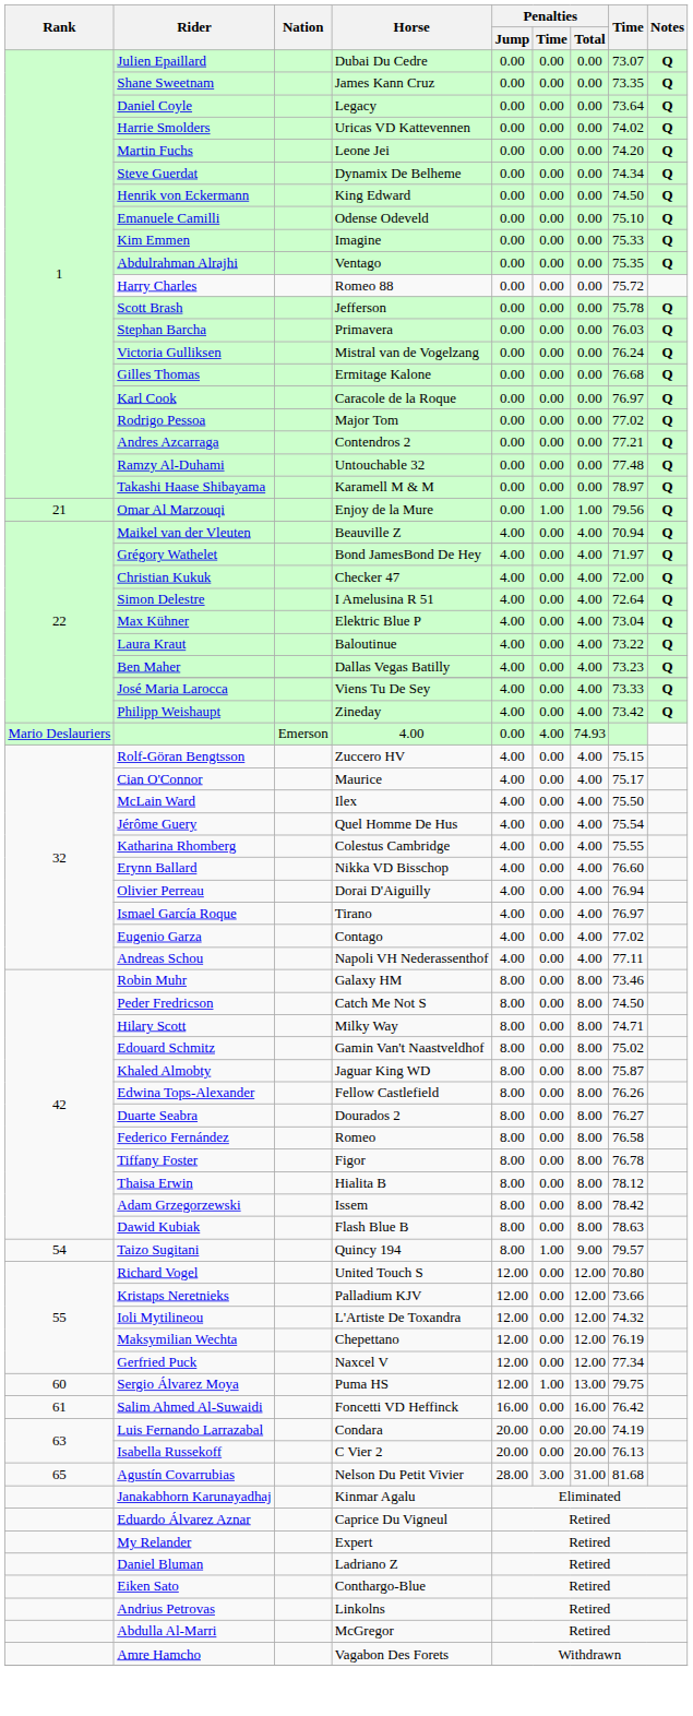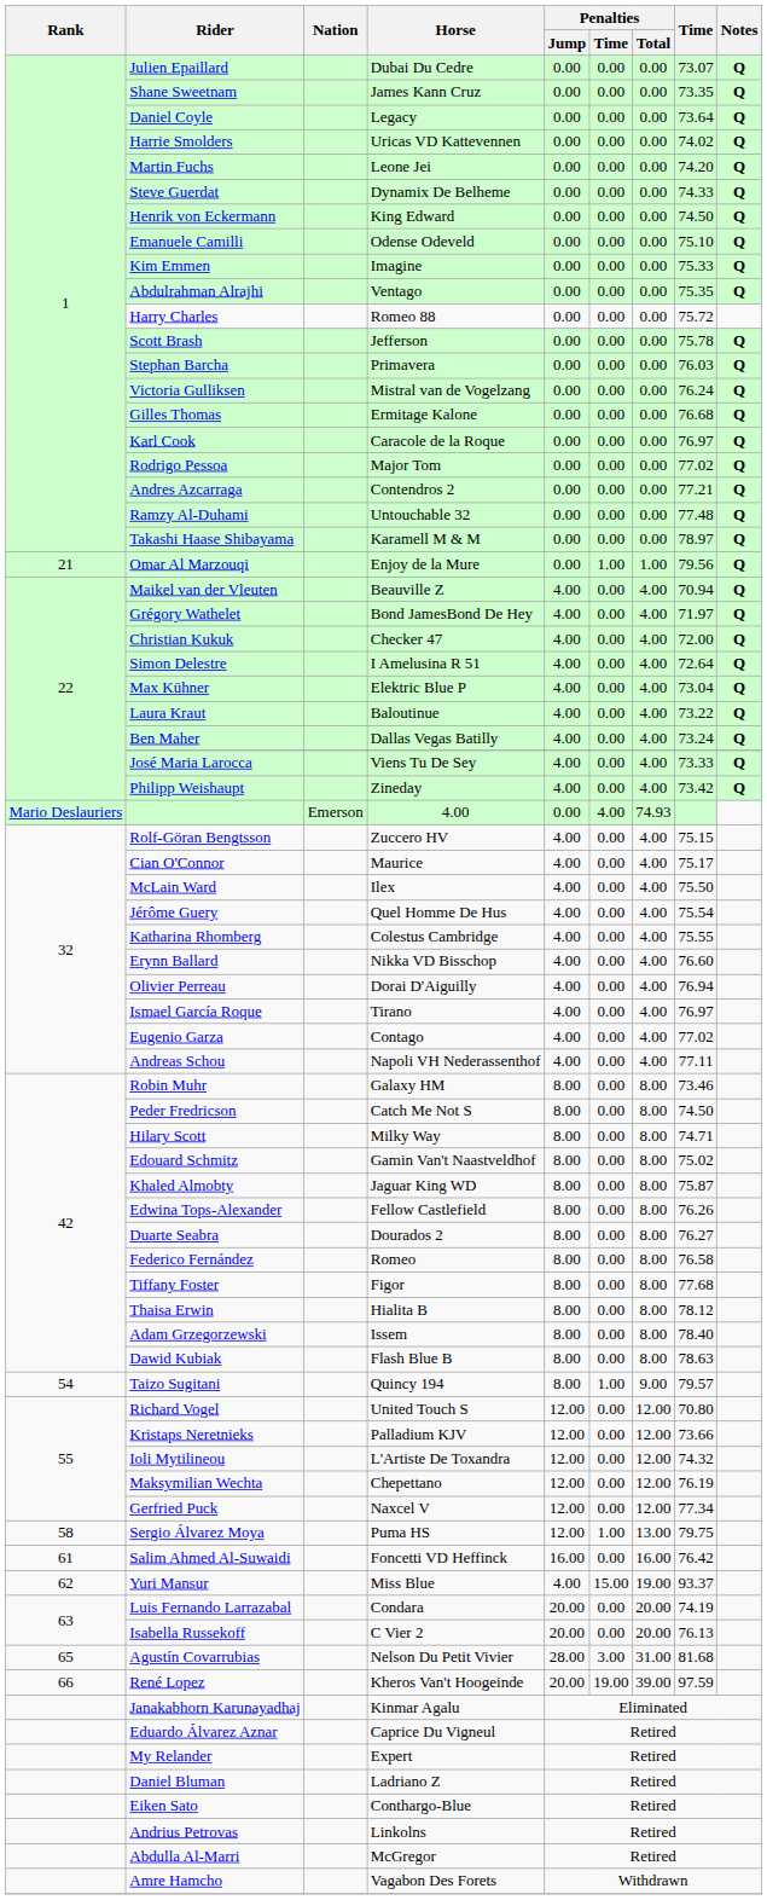 <table class="wikitable sortable" style="text-align:center">
 <tr>
 <th rowspan="2">Rank</th>
 <th rowspan="2">Rider</th>
 <th rowspan="2">Nation</th>
 <th rowspan="2">Horse</th>
 <th colspan=3>Penalties</th>
 <th rowspan="2">Time</th>
 <th rowspan=2>Notes</th>
 </tr>
 <tr>
 <th>Jump</th>
 <th>Time</th>
 <th>Total</th>
 </tr>
 <tr bgcolor=ccffcc>
 <td rowspan="20">1</td>
 <td align="left"><a href='#'>Julien Epaillard</a></td>
 <td align="left"></td>
 <td align="left">Dubai Du Cedre</td>
 <td>0.00</td>
 <td>0.00</td>
 <td>0.00</td>
 <td>73.07</td>
 <td><strong>Q</strong></td>
 </tr>
 <tr bgcolor=ccffcc>
 <td align="left"><a href='#'>Shane Sweetnam</a></td>
 <td align="left"></td>
 <td align="left">James Kann Cruz</td>
 <td>0.00</td>
 <td>0.00</td>
 <td>0.00</td>
 <td>73.35</td>
 <td><strong>Q</strong></td>
 </tr>
 <tr bgcolor=ccffcc>
 <td align="left"><a href='#'>Daniel Coyle</a></td>
 <td align="left"></td>
 <td align="left">Legacy</td>
 <td>0.00</td>
 <td>0.00</td>
 <td>0.00</td>
 <td>73.64</td>
 <td><strong>Q</strong></td>
 </tr>
 <tr bgcolor=ccffcc>
 <td align="left"><a href='#'>Harrie Smolders</a></td>
 <td align="left"></td>
 <td align="left">Uricas VD Kattevennen</td>
 <td>0.00</td>
 <td>0.00</td>
 <td>0.00</td>
 <td>74.02</td>
 <td><strong>Q</strong></td>
 </tr>
 <tr bgcolor=ccffcc>
 <td align="left"><a href='#'>Martin Fuchs</a></td>
 <td align="left"></td>
 <td align="left">Leone Jei</td>
 <td>0.00</td>
 <td>0.00</td>
 <td>0.00</td>
 <td>74.20</td>
 <td><strong>Q</strong></td>
 </tr>
 <tr bgcolor=ccffcc>
 <td align="left"><a href='#'>Steve Guerdat</a></td>
 <td align="left"></td>
 <td align="left">Dynamix De Belheme</td>
 <td>0.00</td>
 <td>0.00</td>
 <td>0.00</td>
-<td>74.34</td>
+<td>74.33</td>
 <td><strong>Q</strong></td>
 </tr>
 <tr bgcolor=ccffcc>
 <td align="left"><a href='#'>Henrik von Eckermann</a></td>
 <td align="left"></td>
 <td align="left">King Edward</td>
 <td>0.00</td>
 <td>0.00</td>
 <td>0.00</td>
 <td>74.50</td>
 <td><strong>Q</strong></td>
 </tr>
 <tr bgcolor=ccffcc>
 <td align="left"><a href='#'>Emanuele Camilli</a></td>
 <td align="left"></td>
 <td align="left">Odense Odeveld</td>
 <td>0.00</td>
 <td>0.00</td>
 <td>0.00</td>
 <td>75.10</td>
 <td><strong>Q</strong></td>
 </tr>
 <tr bgcolor=ccffcc>
 <td align="left"><a href='#'>Kim Emmen</a></td>
 <td align="left"></td>
 <td align="left">Imagine</td>
 <td>0.00</td>
 <td>0.00</td>
 <td>0.00</td>
 <td>75.33</td>
 <td><strong>Q</strong></td>
 </tr>
 <tr bgcolor=ccffcc>
 <td align="left"><a href='#'>Abdulrahman Alrajhi</a></td>
 <td align="left"></td>
 <td align="left">Ventago</td>
 <td>0.00</td>
 <td>0.00</td>
 <td>0.00</td>
 <td>75.35</td>
 <td><strong>Q</strong></td>
 </tr>
 <tr>
 <td align="left"><a href='#'>Harry Charles</a></td>
 <td align="left"></td>
 <td align="left">Romeo 88</td>
 <td>0.00</td>
 <td>0.00</td>
 <td>0.00</td>
 <td>75.72</td>
 <td></td>
 </tr>
 <tr bgcolor=ccffcc>
 <td align="left"><a href='#'>Scott Brash</a></td>
 <td align="left"></td>
 <td align="left">Jefferson</td>
 <td>0.00</td>
 <td>0.00</td>
 <td>0.00</td>
 <td>75.78</td>
 <td><strong>Q</strong></td>
 </tr>
 <tr bgcolor=ccffcc>
 <td align="left"><a href='#'>Stephan Barcha</a></td>
 <td align="left"></td>
 <td align="left">Primavera</td>
 <td>0.00</td>
 <td>0.00</td>
 <td>0.00</td>
 <td>76.03</td>
 <td><strong>Q</strong></td>
 </tr>
 <tr bgcolor=ccffcc>
 <td align="left"><a href='#'>Victoria Gulliksen</a></td>
 <td align="left"></td>
 <td align="left">Mistral van de Vogelzang</td>
 <td>0.00</td>
 <td>0.00</td>
 <td>0.00</td>
 <td>76.24</td>
 <td><strong>Q</strong></td>
 </tr>
 <tr bgcolor=ccffcc>
 <td align="left"><a href='#'>Gilles Thomas</a></td>
 <td align="left"></td>
 <td align="left">Ermitage Kalone</td>
 <td>0.00</td>
 <td>0.00</td>
 <td>0.00</td>
 <td>76.68</td>
 <td><strong>Q</strong></td>
 </tr>
 <tr bgcolor=ccffcc>
 <td align="left"><a href='#'>Karl Cook</a></td>
 <td align="left"></td>
 <td align="left">Caracole de la Roque</td>
 <td>0.00</td>
 <td>0.00</td>
 <td>0.00</td>
 <td>76.97</td>
 <td><strong>Q</strong></td>
 </tr>
 <tr bgcolor=ccffcc>
 <td align="left"><a href='#'>Rodrigo Pessoa</a></td>
 <td align="left"></td>
 <td align="left">Major Tom</td>
 <td>0.00</td>
 <td>0.00</td>
 <td>0.00</td>
 <td>77.02</td>
 <td><strong>Q</strong></td>
 </tr>
 <tr bgcolor=ccffcc>
 <td align="left"><a href='#'>Andres Azcarraga</a></td>
 <td align="left"></td>
 <td align="left">Contendros 2</td>
 <td>0.00</td>
 <td>0.00</td>
 <td>0.00</td>
 <td>77.21</td>
 <td><strong>Q</strong></td>
 </tr>
 <tr bgcolor=ccffcc>
 <td align="left"><a href='#'>Ramzy Al-Duhami</a></td>
 <td align="left"></td>
 <td align="left">Untouchable 32</td>
 <td>0.00</td>
 <td>0.00</td>
 <td>0.00</td>
 <td>77.48</td>
 <td><strong>Q</strong></td>
 </tr>
 <tr bgcolor=ccffcc>
 <td align="left"><a href='#'>Takashi Haase Shibayama</a></td>
 <td align="left"></td>
 <td align="left">Karamell M & M</td>
 <td>0.00</td>
 <td>0.00</td>
 <td>0.00</td>
 <td>78.97</td>
 <td><strong>Q</strong></td>
 </tr>
 <tr bgcolor=ccffcc>
 <td>21</td>
 <td align="left"><a href='#'>Omar Al Marzouqi</a></td>
 <td align="left"></td>
 <td align="left">Enjoy de la Mure</td>
 <td>0.00</td>
 <td>1.00</td>
 <td>1.00</td>
 <td>79.56</td>
 <td><strong>Q</strong></td>
 </tr>
 <tr bgcolor=ccffcc>
 <td rowspan="10">22</td>
 <td align="left"><a href='#'>Maikel van der Vleuten</a></td>
 <td align="left"></td>
 <td align="left">Beauville Z</td>
 <td>4.00</td>
 <td>0.00</td>
 <td>4.00</td>
 <td>70.94</td>
 <td><strong>Q</strong></td>
 </tr>
 <tr bgcolor=ccffcc>
 <td align="left"><a href='#'>Grégory  Wathelet</a></td>
 <td align="left"></td>
 <td align="left">Bond JamesBond De Hey</td>
 <td>4.00</td>
 <td>0.00</td>
 <td>4.00</td>
 <td>71.97</td>
 <td><strong>Q</strong></td>
 </tr>
 <tr bgcolor=ccffcc>
 <td align="left"><a href='#'>Christian Kukuk</a></td>
 <td align="left"></td>
 <td align="left">Checker 47</td>
 <td>4.00</td>
 <td>0.00</td>
 <td>4.00</td>
 <td>72.00</td>
 <td><strong>Q</strong></td>
 </tr>
 <tr bgcolor=ccffcc>
 <td align="left"><a href='#'>Simon Delestre</a></td>
 <td align="left"></td>
 <td align="left">I Amelusina R 51</td>
 <td>4.00</td>
 <td>0.00</td>
 <td>4.00</td>
 <td>72.64</td>
 <td><strong>Q</strong></td>
 </tr>
 <tr bgcolor=ccffcc>
 <td align="left"><a href='#'>Max Kühner</a></td>
 <td align="left"></td>
 <td align="left">Elektric Blue P</td>
 <td>4.00</td>
 <td>0.00</td>
 <td>4.00</td>
 <td>73.04</td>
 <td><strong>Q</strong></td>
 </tr>
 <tr bgcolor=ccffcc>
 <td align="left"><a href='#'>Laura Kraut</a></td>
 <td align="left"></td>
 <td align="left">Baloutinue</td>
 <td>4.00</td>
 <td>0.00</td>
 <td>4.00</td>
 <td>73.22</td>
 <td><strong>Q</strong></td>
 </tr>
 <tr bgcolor=ccffcc>
 <td align="left"><a href='#'>Ben Maher</a></td>
 <td align="left"></td>
 <td align="left">Dallas Vegas Batilly</td>
 <td>4.00</td>
 <td>0.00</td>
 <td>4.00</td>
-<td>73.23</td>
+<td>73.24</td>
 <td><strong>Q</strong></td>
 </tr>
 <tr>
 </tr>
 <tr bgcolor=ccffcc>
 <td align="left"><a href='#'>José Maria Larocca</a></td>
 <td align="left"></td>
 <td align="left">Viens Tu De Sey</td>
 <td>4.00</td>
 <td>0.00</td>
 <td>4.00</td>
 <td>73.33</td>
 <td><strong>Q</strong></td>
 </tr>
 <tr bgcolor=ccffcc>
 <td align="left"><a href='#'>Philipp Weishaupt</a></td>
 <td align="left"></td>
 <td align="left">Zineday</td>
 <td>4.00</td>
 <td>0.00</td>
 <td>4.00</td>
 <td>73.42</td>
 <td><strong>Q</strong></td>
 </tr>
 <tr bgcolor=ccffcc>
 <td align="left"><a href='#'>Mario Deslauriers</a></td>
 <td align="left"></td>
 <td align="left">Emerson</td>
 <td>4.00</td>
 <td>0.00</td>
 <td>4.00</td>
 <td>74.93</td>
 <td><strong></strong></td>
 </tr>
 <tr>
 <td rowspan="10">32</td>
 <td align="left"><a href='#'>Rolf-Göran Bengtsson</a></td>
 <td align="left"></td>
 <td align="left">Zuccero HV</td>
 <td>4.00</td>
 <td>0.00</td>
 <td>4.00</td>
 <td>75.15</td>
 <td></td>
 </tr>
 <tr>
 <td align="left"><a href='#'>Cian O'Connor</a></td>
 <td align="left"></td>
 <td align="left">Maurice</td>
 <td>4.00</td>
 <td>0.00</td>
 <td>4.00</td>
 <td>75.17</td>
 <td></td>
 </tr>
 <tr>
 <td align="left"><a href='#'>McLain Ward</a></td>
 <td align="left"></td>
 <td align="left">Ilex</td>
 <td>4.00</td>
 <td>0.00</td>
 <td>4.00</td>
 <td>75.50</td>
 <td></td>
 </tr>
 <tr>
 <td align="left"><a href='#'>Jérôme Guery</a></td>
 <td align="left"></td>
 <td align="left">Quel Homme De Hus</td>
 <td>4.00</td>
 <td>0.00</td>
 <td>4.00</td>
 <td>75.54</td>
 <td></td>
 </tr>
 <tr>
 <td align="left"><a href='#'>Katharina Rhomberg</a></td>
 <td align="left"></td>
 <td align="left">Colestus Cambridge</td>
 <td>4.00</td>
 <td>0.00</td>
 <td>4.00</td>
 <td>75.55</td>
 <td></td>
 </tr>
 <tr>
 <td align="left"><a href='#'>Erynn Ballard</a></td>
 <td align="left"></td>
 <td align="left">Nikka VD Bisschop</td>
 <td>4.00</td>
 <td>0.00</td>
 <td>4.00</td>
 <td>76.60</td>
 <td></td>
 </tr>
 <tr>
 <td align="left"><a href='#'>Olivier Perreau</a></td>
 <td align="left"></td>
 <td align="left">Dorai D'Aiguilly</td>
 <td>4.00</td>
 <td>0.00</td>
 <td>4.00</td>
 <td>76.94</td>
 <td></td>
 </tr>
 <tr>
 <td align="left"><a href='#'>Ismael García Roque</a></td>
 <td align="left"></td>
 <td align="left">Tirano</td>
 <td>4.00</td>
 <td>0.00</td>
 <td>4.00</td>
 <td>76.97</td>
 <td></td>
 </tr>
 <tr>
 <td align="left"><a href='#'>Eugenio Garza</a></td>
 <td align="left"></td>
 <td align="left">Contago</td>
 <td>4.00</td>
 <td>0.00</td>
 <td>4.00</td>
 <td>77.02</td>
 <td></td>
 </tr>
 <tr>
 <td align="left"><a href='#'>Andreas Schou</a></td>
 <td align="left"></td>
 <td align="left">Napoli VH Nederassenthof</td>
 <td>4.00</td>
 <td>0.00</td>
 <td>4.00</td>
 <td>77.11</td>
 <td></td>
 </tr>
 <tr>
 <td rowspan="12">42</td>
 <td align="left"><a href='#'>Robin Muhr</a></td>
 <td align="left"></td>
 <td align="left">Galaxy HM</td>
 <td>8.00</td>
 <td>0.00</td>
 <td>8.00</td>
 <td>73.46</td>
 <td></td>
 </tr>
 <tr>
 <td align="left"><a href='#'>Peder Fredricson</a></td>
 <td align="left"></td>
 <td align="left">Catch Me Not S</td>
 <td>8.00</td>
 <td>0.00</td>
 <td>8.00</td>
 <td>74.50</td>
 <td></td>
 </tr>
 <tr>
 <td align="left"><a href='#'>Hilary Scott</a></td>
 <td align="left"></td>
 <td align="left">Milky Way</td>
 <td>8.00</td>
 <td>0.00</td>
 <td>8.00</td>
 <td>74.71</td>
 <td></td>
 </tr>
 <tr>
 <td align="left"><a href='#'>Edouard Schmitz</a></td>
 <td align="left"></td>
 <td align="left">Gamin Van't Naastveldhof</td>
 <td>8.00</td>
 <td>0.00</td>
 <td>8.00</td>
 <td>75.02</td>
 <td></td>
 </tr>
 <tr>
 <td align="left"><a href='#'>Khaled Almobty</a></td>
 <td align="left"></td>
 <td align="left">Jaguar King WD</td>
 <td>8.00</td>
 <td>0.00</td>
 <td>8.00</td>
 <td>75.87</td>
 <td></td>
 </tr>
 <tr>
 <td align="left"><a href='#'>Edwina Tops-Alexander</a></td>
 <td align="left"></td>
 <td align="left">Fellow Castlefield</td>
 <td>8.00</td>
 <td>0.00</td>
 <td>8.00</td>
 <td>76.26</td>
 <td></td>
 </tr>
 <tr>
 <td align="left"><a href='#'>Duarte Seabra</a></td>
 <td align="left"></td>
 <td align="left">Dourados 2</td>
 <td>8.00</td>
 <td>0.00</td>
 <td>8.00</td>
 <td>76.27</td>
 <td></td>
 </tr>
 <tr>
 <td align="left"><a href='#'>Federico Fernández</a></td>
 <td align="left"></td>
 <td align="left">Romeo</td>
 <td>8.00</td>
 <td>0.00</td>
 <td>8.00</td>
 <td>76.58</td>
 <td></td>
 </tr>
 <tr>
 <td align="left"><a href='#'>Tiffany Foster</a></td>
 <td align="left"></td>
 <td align="left">Figor</td>
 <td>8.00</td>
 <td>0.00</td>
 <td>8.00</td>
-<td>76.78</td>
+<td>77.68</td>
 <td></td>
 </tr>
 <tr>
 <td align="left"><a href='#'>Thaisa Erwin</a></td>
 <td align="left"></td>
 <td align="left">Hialita B</td>
 <td>8.00</td>
 <td>0.00</td>
 <td>8.00</td>
 <td>78.12</td>
 <td></td>
 </tr>
 <tr>
 <td align="left"><a href='#'>Adam Grzegorzewski</a></td>
 <td align="left"></td>
 <td align="left">Issem</td>
 <td>8.00</td>
 <td>0.00</td>
 <td>8.00</td>
-<td>78.42</td>
+<td>78.40</td>
 <td></td>
 </tr>
 <tr>
 <td align="left"><a href='#'>Dawid Kubiak</a></td>
 <td align="left"></td>
 <td align="left">Flash Blue B</td>
 <td>8.00</td>
 <td>0.00</td>
 <td>8.00</td>
 <td>78.63</td>
 <td></td>
 </tr>
 <tr>
 <td>54</td>
 <td align="left"><a href='#'>Taizo Sugitani</a></td>
 <td align="left"></td>
 <td align="left">Quincy 194</td>
 <td>8.00</td>
 <td>1.00</td>
 <td>9.00</td>
 <td>79.57</td>
 <td></td>
 </tr>
 <tr>
 <td rowspan="5">55</td>
 <td align="left"><a href='#'>Richard Vogel</a></td>
 <td align="left"></td>
 <td align="left">United Touch S</td>
 <td>12.00</td>
 <td>0.00</td>
 <td>12.00</td>
 <td>70.80</td>
 <td></td>
 </tr>
 <tr>
 <td align="left"><a href='#'>Kristaps Neretnieks</a></td>
 <td align="left"></td>
 <td align="left">Palladium KJV</td>
 <td>12.00</td>
 <td>0.00</td>
 <td>12.00</td>
 <td>73.66</td>
 <td></td>
 </tr>
 <tr>
 <td align="left"><a href='#'>Ioli Mytilineou</a></td>
 <td align="left"></td>
 <td align="left">L'Artiste De Toxandra</td>
 <td>12.00</td>
 <td>0.00</td>
 <td>12.00</td>
 <td>74.32</td>
 <td></td>
 </tr>
 <tr>
 <td align="left"><a href='#'>Maksymilian Wechta</a></td>
 <td align="left"></td>
 <td align="left">Chepettano</td>
 <td>12.00</td>
 <td>0.00</td>
 <td>12.00</td>
 <td>76.19</td>
 <td></td>
 </tr>
 <tr>
 <td align="left"><a href='#'>Gerfried Puck</a></td>
 <td align="left"></td>
 <td align="left">Naxcel V</td>
 <td>12.00</td>
 <td>0.00</td>
 <td>12.00</td>
 <td>77.34</td>
 <td></td>
 </tr>
 <tr>
-<td>60</td>
+<td>58</td>
 <td align="left"><a href='#'>Sergio Álvarez Moya</a></td>
 <td align="left"></td>
 <td align="left">Puma HS</td>
 <td>12.00</td>
 <td>1.00</td>
 <td>13.00</td>
 <td>79.75</td>
 <td></td>
 </tr>
 <tr>
 <td>61</td>
 <td align="left"><a href='#'>Salim Ahmed Al-Suwaidi</a></td>
 <td align="left"></td>
 <td align="left">Foncetti VD Heffinck</td>
 <td>16.00</td>
 <td>0.00</td>
 <td>16.00</td>
 <td>76.42</td>
+<td></td>
+</tr>
+<tr>
+<td>62</td>
+<td align="left"><a href='#'>Yuri Mansur</a></td>
+<td align="left"></td>
+<td align="left">Miss Blue</td>
+<td>4.00</td>
+<td>15.00</td>
+<td>19.00</td>
+<td>93.37</td>
 <td></td>
 </tr>
 <tr>
 <td rowspan="2">63</td>
 <td align="left"><a href='#'>Luis Fernando Larrazabal</a></td>
 <td align="left"></td>
 <td align="left">Condara</td>
 <td>20.00</td>
 <td>0.00</td>
 <td>20.00</td>
 <td>74.19</td>
 <td></td>
 </tr>
 <tr>
 <td align="left"><a href='#'>Isabella Russekoff</a></td>
 <td align="left"></td>
 <td align="left">C Vier 2</td>
 <td>20.00</td>
 <td>0.00</td>
 <td>20.00</td>
 <td>76.13</td>
 <td></td>
 </tr>
 <tr>
 <td>65</td>
 <td align="left"><a href='#'>Agustín Covarrubias</a></td>
 <td align="left"></td>
 <td align="left">Nelson Du Petit Vivier</td>
 <td>28.00</td>
 <td>3.00</td>
 <td>31.00</td>
 <td>81.68</td>
+<td></td>
+</tr>
+<tr>
+<td>66</td>
+<td align="left"><a href='#'>René Lopez</a></td>
+<td align="left"></td>
+<td align="left">Kheros Van't Hoogeinde</td>
+<td>20.00</td>
+<td>19.00</td>
+<td>39.00</td>
+<td>97.59</td>
 <td></td>
 </tr>
 <tr>
 <td></td>
 <td align="left"><a href='#'>Janakabhorn Karunayadhaj</a></td>
 <td align="left"></td>
 <td align="left">Kinmar Agalu</td>
 <td colspan="5" align="center">Eliminated</td>
 </tr>
 <tr>
 <td></td>
 <td align="left"><a href='#'>Eduardo Álvarez Aznar</a></td>
 <td align="left"></td>
 <td align="left">Caprice Du Vigneul</td>
 <td colspan="5" align="center">Retired</td>
 </tr>
 <tr>
 <td></td>
 <td align="left"><a href='#'>My Relander</a></td>
 <td align="left"></td>
 <td align="left">Expert</td>
 <td colspan="5" align="center">Retired</td>
 </tr>
 <tr>
 <td></td>
 <td align="left"><a href='#'>Daniel Bluman</a></td>
 <td align="left"></td>
 <td align="left">Ladriano Z</td>
 <td colspan="5" align="center">Retired</td>
 </tr>
 <tr>
 <td></td>
 <td align="left"><a href='#'>Eiken Sato</a></td>
 <td align="left"></td>
 <td align="left">Conthargo-Blue</td>
 <td colspan="5" align="center">Retired</td>
 </tr>
 <tr>
 <td></td>
 <td align="left"><a href='#'>Andrius Petrovas</a></td>
 <td align="left"></td>
 <td align="left">Linkolns</td>
 <td colspan="5" align="center">Retired</td>
 </tr>
 <tr>
 <td></td>
 <td align="left"><a href='#'>Abdulla Al-Marri</a></td>
 <td align="left"></td>
 <td align="left">McGregor</td>
 <td colspan="5" align="center">Retired</td>
 </tr>
 <tr>
 <td></td>
 <td align="left"><a href='#'>Amre Hamcho</a></td>
 <td align="left"></td>
 <td align="left">Vagabon Des Forets</td>
 <td colspan="5" align="center">Withdrawn</td>
 </tr>
 <tr>
 </tr>
 </table>
